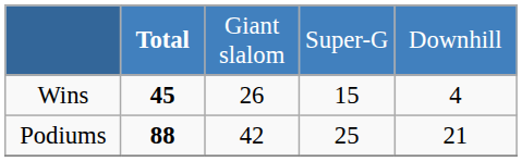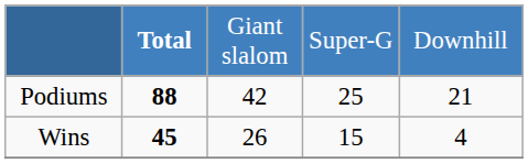 <table class="wikitable" style="font-size:95%; text-align:center; border:grey solid 1px; border-collapse:collapse;" width="25%">
 <tr style="background-color:#369; color:white;">
 <td rowspan="2" colspan="1" width="5%"></td>
 </tr>
 <tr style="background-color:#4180be; color:white;">
 <td width="5%"><strong>Total</strong></td>
 <td width="5%">Giant slalom</td>
 <td width="5%">Super-G</td>
 <td width="5%">Downhill</td>
 </tr>
 <tr style="background-color:#8CB2D8; color:white;">
 </tr>
 <tr>
+<td>Podiums</td>
+<td><strong>88</strong></td>
+<td>42</td>
+<td>25</td>
+<td>21</td>
+</tr>
+<tr>
 <td>Wins</td>
 <td><strong>45</strong></td>
 <td>26</td>
 <td>15</td>
 <td>4</td>
 </tr>
 <tr>
-<td>Podiums</td>
-<td><strong>88</strong></td>
-<td>42</td>
-<td>25</td>
-<td>21</td>
-</tr>
-<tr>
 </tr>
 </table>
